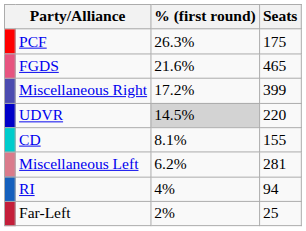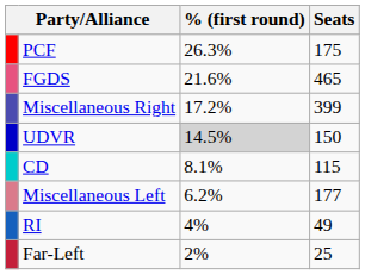 <table class="wikitable">
 <tr bgcolor=lightgrey>
 <th colspan=2>Party/Alliance</th>
 <th>% (first round)</th>
 <th>Seats</th>
 </tr>
 <tr>
 <td bgcolor="#FF0000"></td>
 <td><a href='#'>PCF</a></td>
 <td>26.3%</td>
 <td>175</td>
 </tr>
 <tr>
 <td bgcolor="#E75480"> </td>
 <td><a href='#'>FGDS</a></td>
 <td>21.6%</td>
 <td>465</td>
 </tr>
 <tr>
 <td bgcolor="#4C4CB0"></td>
 <td><a href='#'>Miscellaneous Right</a></td>
 <td>17.2%</td>
 <td>399</td>
 </tr>
 <tr>
 <td bgcolor="#0000C8"> </td>
 <td><a href='#'>UDVR</a></td>
 <td style="background: lightgrey;">14.5%</td>
-<td>220</td>
+<td>150</td>
 </tr>
 <tr>
 <td bgcolor="#00CCCC"></td>
 <td><a href='#'>CD</a></td>
 <td>8.1%</td>
-<td>155</td>
+<td>115</td>
 </tr>
 <tr>
 <td bgcolor="#DA7B8B"></td>
 <td><a href='#'>Miscellaneous Left</a></td>
 <td>6.2%</td>
-<td>281</td>
+<td>177</td>
 </tr>
 <tr>
 <td bgcolor="#1560BD"> </td>
 <td><a href='#'>RI</a></td>
 <td>4%</td>
-<td>94</td>
+<td>49</td>
 </tr>
 <tr>
 <td bgcolor="#C41E3A"></td>
 <td>Far-Left</td>
 <td>2%</td>
 <td>25</td>
 </tr>
 </table>
